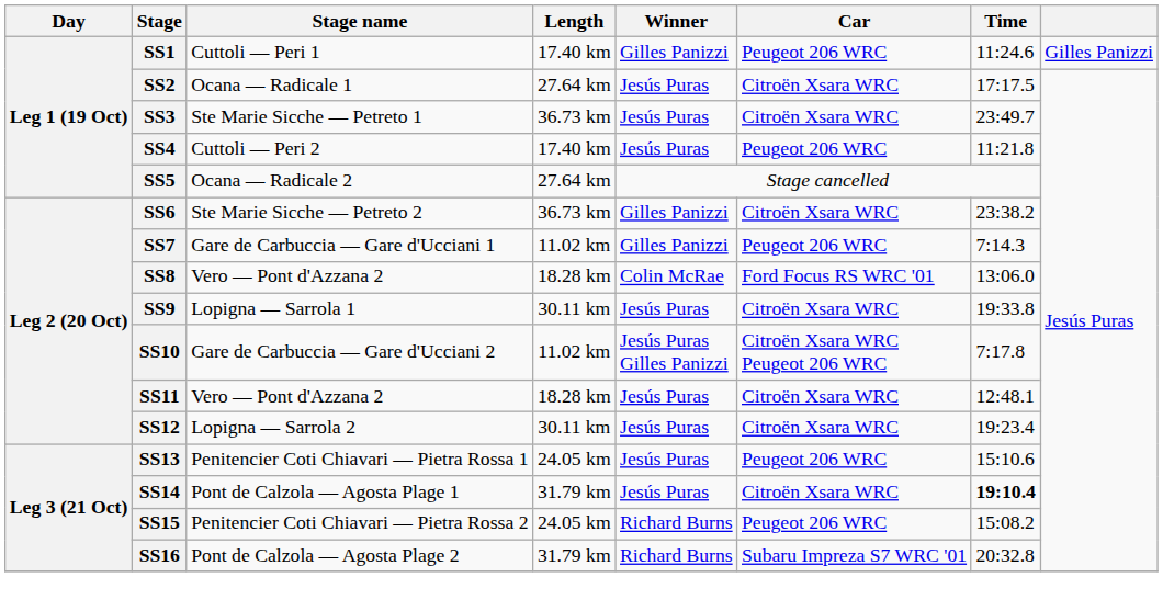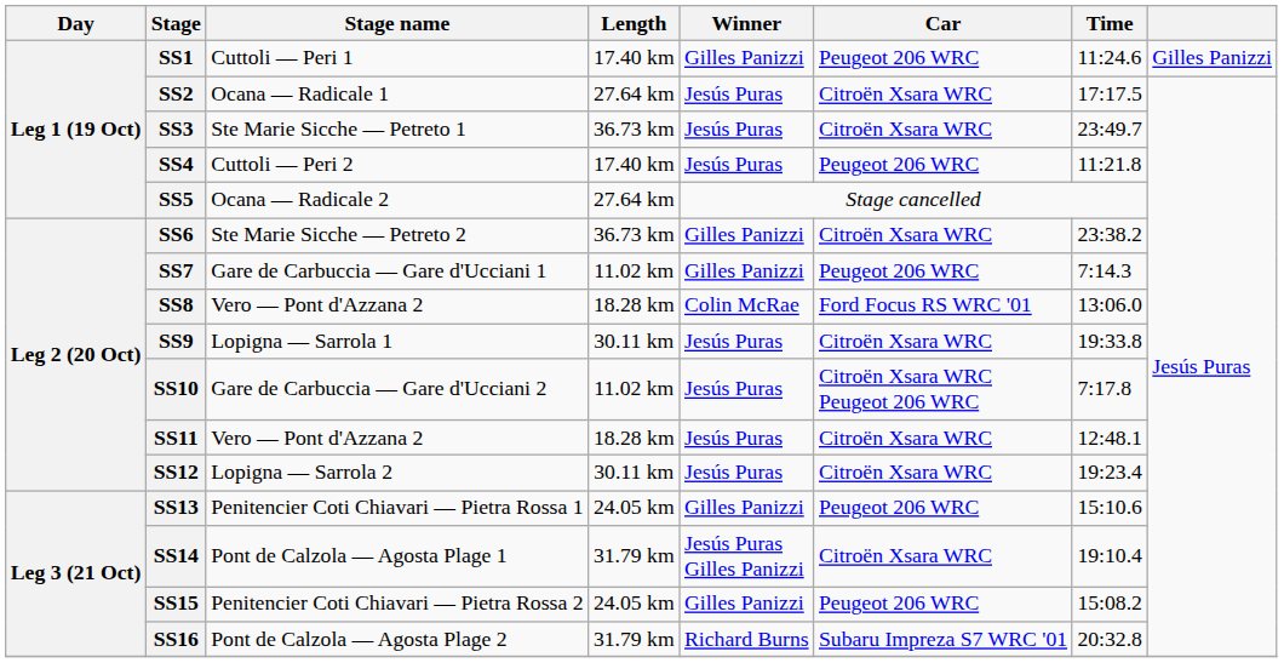 <table class="wikitable" style="font-size: 85%;">
 <tr>
 <th>Day</th>
 <th>Stage</th>
 <th>Stage name</th>
 <th>Length</th>
 <th>Winner</th>
 <th>Car</th>
 <th>Time</th>
 <th></th>
 </tr>
 <tr>
 <th rowspan="5">Leg 1 (19 Oct)</th>
 <th>SS1</th>
 <td>Cuttoli — Peri 1</td>
 <td align="center">17.40 km</td>
 <td> <a href='#'>Gilles Panizzi</a></td>
 <td><a href='#'>Peugeot 206 WRC</a></td>
 <td>11:24.6</td>
 <td rowspan="1"> <a href='#'>Gilles Panizzi</a></td>
 </tr>
 <tr>
 <th>SS2</th>
 <td>Ocana — Radicale 1</td>
 <td align="center">27.64 km</td>
 <td> <a href='#'>Jesús Puras</a></td>
 <td><a href='#'>Citroën Xsara WRC</a></td>
 <td>17:17.5</td>
 <td rowspan="15"> <a href='#'>Jesús Puras</a></td>
 </tr>
 <tr>
 <th>SS3</th>
 <td>Ste Marie Sicche — Petreto 1</td>
 <td align="center">36.73 km</td>
 <td> <a href='#'>Jesús Puras</a></td>
 <td><a href='#'>Citroën Xsara WRC</a></td>
 <td>23:49.7</td>
 </tr>
 <tr>
 <th>SS4</th>
 <td>Cuttoli — Peri 2</td>
 <td align="center">17.40 km</td>
 <td> <a href='#'>Jesús Puras</a></td>
 <td><a href='#'>Peugeot 206 WRC</a></td>
 <td>11:21.8</td>
 </tr>
 <tr>
 <th>SS5</th>
 <td>Ocana — Radicale 2</td>
 <td align="center">27.64 km</td>
 <td colspan="3" align="center"><em>Stage cancelled</em></td>
 </tr>
 <tr>
 <th rowspan="7">Leg 2 (20 Oct)</th>
 <th>SS6</th>
 <td>Ste Marie Sicche — Petreto 2</td>
 <td align="center">36.73 km</td>
 <td> <a href='#'>Gilles Panizzi</a></td>
 <td><a href='#'>Citroën Xsara WRC</a></td>
 <td>23:38.2</td>
 </tr>
 <tr>
 <th>SS7</th>
 <td>Gare de Carbuccia — Gare d'Ucciani 1</td>
 <td align="center">11.02 km</td>
 <td> <a href='#'>Gilles Panizzi</a></td>
 <td><a href='#'>Peugeot 206 WRC</a></td>
 <td>7:14.3</td>
 </tr>
 <tr>
 <th>SS8</th>
 <td>Vero — Pont d'Azzana 2</td>
 <td align="center">18.28 km</td>
 <td> <a href='#'>Colin McRae</a></td>
 <td><a href='#'>Ford Focus RS WRC '01</a></td>
 <td>13:06.0</td>
 </tr>
 <tr>
 <th>SS9</th>
 <td>Lopigna — Sarrola 1</td>
 <td align="center">30.11 km</td>
 <td> <a href='#'>Jesús Puras</a></td>
 <td><a href='#'>Citroën Xsara WRC</a></td>
 <td>19:33.8</td>
 </tr>
 <tr>
 <th>SS10</th>
 <td>Gare de Carbuccia — Gare d'Ucciani 2</td>
 <td align="center">11.02 km</td>
-<td> <a href='#'>Jesús Puras</a><br> <a href='#'>Gilles Panizzi</a></td>
+<td> <a href='#'>Jesús Puras</a></td>
 <td><a href='#'>Citroën Xsara WRC</a><br><a href='#'>Peugeot 206 WRC</a></td>
 <td>7:17.8</td>
 </tr>
 <tr>
 <th>SS11</th>
 <td>Vero — Pont d'Azzana 2</td>
 <td align="center">18.28 km</td>
 <td> <a href='#'>Jesús Puras</a></td>
 <td><a href='#'>Citroën Xsara WRC</a></td>
 <td>12:48.1</td>
 </tr>
 <tr>
 <th>SS12</th>
 <td>Lopigna — Sarrola 2</td>
 <td align="center">30.11 km</td>
 <td> <a href='#'>Jesús Puras</a></td>
 <td><a href='#'>Citroën Xsara WRC</a></td>
 <td>19:23.4</td>
 </tr>
 <tr>
 <th rowspan="4">Leg 3 (21 Oct)</th>
 <th>SS13</th>
 <td>Penitencier Coti Chiavari — Pietra Rossa 1</td>
 <td align="center">24.05 km</td>
-<td> <a href='#'>Jesús Puras</a></td>
+<td> <a href='#'>Gilles Panizzi</a></td>
 <td><a href='#'>Peugeot 206 WRC</a></td>
 <td>15:10.6</td>
 </tr>
 <tr>
 <th>SS14</th>
 <td>Pont de Calzola — Agosta Plage 1</td>
 <td align="center">31.79 km</td>
-<td> <a href='#'>Jesús Puras</a></td>
+<td> <a href='#'>Jesús Puras</a><br> <a href='#'>Gilles Panizzi</a></td>
 <td><a href='#'>Citroën Xsara WRC</a></td>
-<td><strong>19:10.4</strong></td>
+<td>19:10.4</td>
 </tr>
 <tr>
 <th>SS15</th>
 <td>Penitencier Coti Chiavari — Pietra Rossa 2</td>
 <td align="center">24.05 km</td>
-<td> <a href='#'>Richard Burns</a></td>
+<td> <a href='#'>Gilles Panizzi</a></td>
 <td><a href='#'>Peugeot 206 WRC</a></td>
 <td>15:08.2</td>
 </tr>
 <tr>
 <th>SS16</th>
 <td>Pont de Calzola — Agosta Plage 2</td>
 <td align="center">31.79 km</td>
 <td> <a href='#'>Richard Burns</a></td>
 <td><a href='#'>Subaru Impreza S7 WRC '01</a></td>
 <td>20:32.8</td>
 </tr>
 <tr>
 </tr>
 </table>
